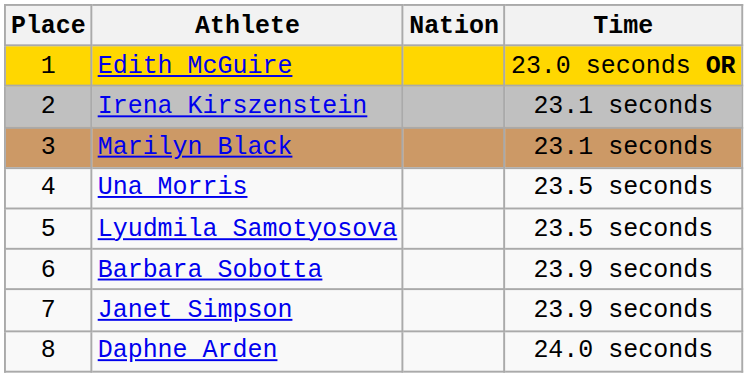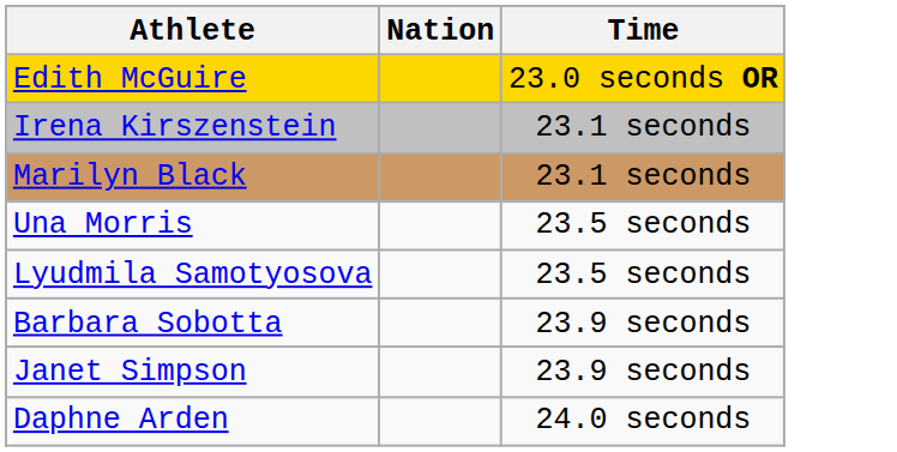 <table class=wikitable>
 <tr>
-<th>Place</th>
 <th>Athlete</th>
 <th>Nation</th>
 <th>Time</th>
 </tr>
 <tr align=center bgcolor=gold>
-<td>1</td>
 <td align=left><a href='#'>Edith McGuire</a></td>
 <td align=left></td>
 <td>23.0 seconds <strong>OR</strong></td>
 </tr>
 <tr align=center bgcolor=silver>
-<td>2</td>
 <td align=left><a href='#'>Irena Kirszenstein</a></td>
 <td align=left></td>
 <td>23.1 seconds</td>
 </tr>
 <tr align=center bgcolor=cc9966>
-<td>3</td>
 <td align=left><a href='#'>Marilyn Black</a></td>
 <td align=left></td>
 <td>23.1 seconds</td>
 </tr>
 <tr align=center>
-<td>4</td>
 <td align=left><a href='#'>Una Morris</a></td>
 <td align=left></td>
 <td>23.5 seconds</td>
 </tr>
 <tr align=center>
-<td>5</td>
 <td align=left><a href='#'>Lyudmila Samotyosova</a></td>
 <td align=left></td>
 <td>23.5 seconds</td>
 </tr>
 <tr align=center>
-<td>6</td>
 <td align=left><a href='#'>Barbara Sobotta</a></td>
 <td align=left></td>
 <td>23.9 seconds</td>
 </tr>
 <tr align=center>
-<td>7</td>
 <td align=left><a href='#'>Janet Simpson</a></td>
 <td align=left></td>
 <td>23.9 seconds</td>
 </tr>
 <tr align=center>
-<td>8</td>
 <td align=left><a href='#'>Daphne Arden</a></td>
 <td align=left></td>
 <td>24.0 seconds</td>
 </tr>
 </table>
